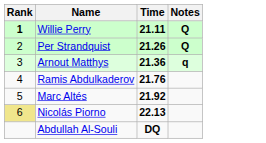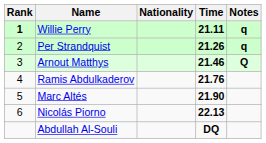 <table class="wikitable sortable" style="text-align:center">
 <tr>
 <th>Rank</th>
 <th>Name</th>
+<th>Nationality</th>
 <th>Time</th>
 <th>Notes</th>
 </tr>
 <tr bgcolor=ccffcc>
 <td><strong>1</strong></td>
 <td align=left><a href='#'>Willie Perry</a></td>
+<td align=left></td>
 <td><strong>21.11</strong></td>
-<td><strong>Q</strong></td>
+<td><strong>q</strong></td>
 </tr>
 <tr bgcolor=ccffcc>
 <td>2</td>
 <td align=left><a href='#'>Per Strandquist</a></td>
+<td align=left></td>
 <td><strong>21.26</strong></td>
-<td><strong>Q</strong></td>
+<td><strong>q</strong></td>
 </tr>
 <tr bgcolor=ddffdd>
 <td>3</td>
 <td align=left><a href='#'>Arnout Matthys</a></td>
-<td><strong>21.36</strong></td>
-<td><strong>q</strong></td>
+<td align=left></td>
+<td><strong>21.46</strong></td>
+<td><strong>Q</strong></td>
 </tr>
 <tr>
 <td>4</td>
 <td align=left><a href='#'>Ramis Abdulkaderov</a></td>
+<td align=left></td>
 <td><strong>21.76</strong></td>
 <td></td>
 </tr>
 <tr>
 <td>5</td>
 <td align=left><a href='#'>Marc Altés</a></td>
-<td><strong>21.92</strong></td>
+<td align=left></td>
+<td><strong>21.90</strong></td>
 <td></td>
 </tr>
 <tr>
-<td style="background: khaki;">6</td>
+<td>6</td>
 <td align=left><a href='#'>Nicolás Piorno</a></td>
+<td align=left></td>
 <td><strong>22.13</strong></td>
 <td></td>
 </tr>
 <tr>
 <td></td>
 <td align=left><a href='#'>Abdullah Al-Souli</a></td>
+<td align=left></td>
 <td><strong>DQ</strong></td>
 <td></td>
 </tr>
 </table>
